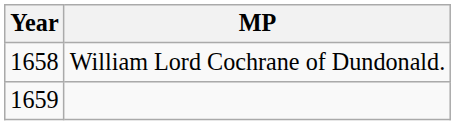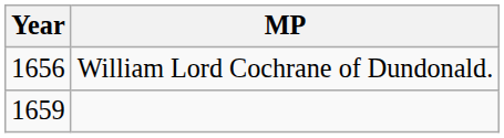 <table class="wikitable">
 <tr>
 <th>Year</th>
 <th>MP</th>
 </tr>
 <tr>
-<td>1658</td>
+<td>1656</td>
 <td>William Lord Cochrane of Dundonald.</td>
 </tr>
 <tr>
 <td>1659</td>
 <td></td>
 </tr>
 </table>
